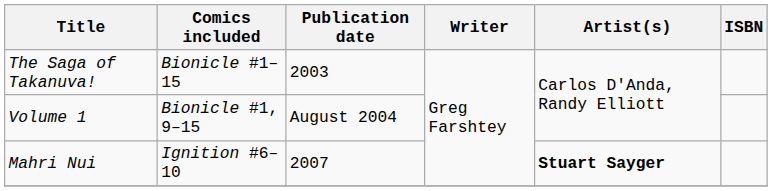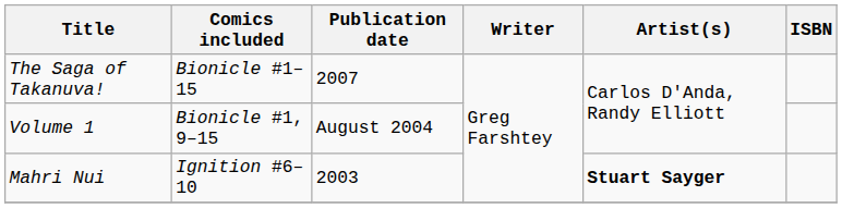 <table class="wikitable">
 <tr>
 <th>Title</th>
 <th>Comics included</th>
 <th>Publication date</th>
 <th>Writer</th>
 <th>Artist(s)</th>
 <th>ISBN</th>
 </tr>
 <tr>
 <td><em>The Saga of Takanuva!</em></td>
 <td><em>Bionicle</em> #1–15</td>
-<td>2003</td>
+<td>2007</td>
 <td rowspan="3">Greg Farshtey</td>
 <td rowspan="2">Carlos D'Anda, Randy Elliott</td>
 <td></td>
 </tr>
 <tr>
 <td><em>Volume 1</em></td>
 <td><em>Bionicle</em> #1, 9–15</td>
 <td>August 2004</td>
 <td></td>
 </tr>
 <tr>
 <td><em>Mahri Nui</em></td>
 <td><em>Ignition</em> #6–10</td>
-<td>2007</td>
+<td>2003</td>
 <td><strong>Stuart Sayger</strong></td>
 <td></td>
 </tr>
 <tr>
 </tr>
 </table>
